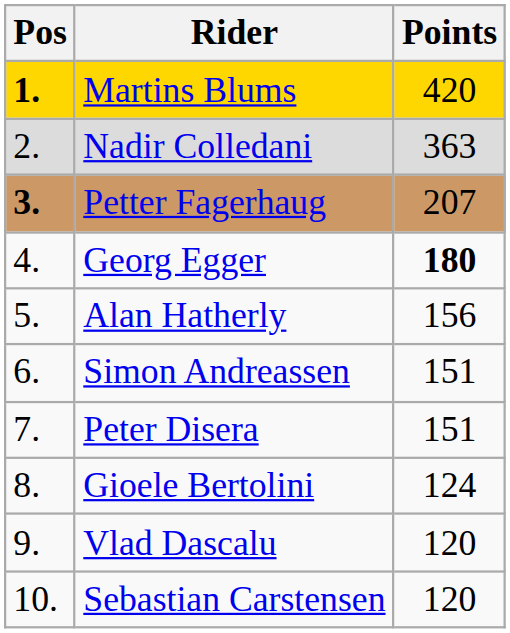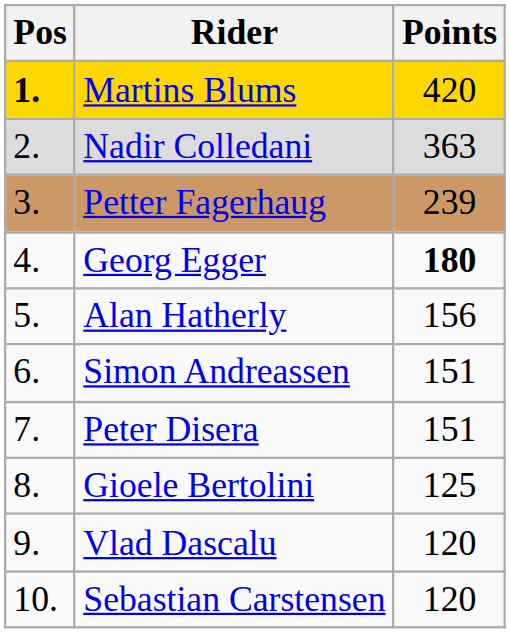 <table style="background: #f9f9f9" class=wikitable>
 <tr>
 <th>Pos</th>
 <th>Rider</th>
 <th>Points</th>
 </tr>
 <tr bgcolor=gold>
 <td><strong>1.</strong></td>
 <td> <a href='#'>Martins Blums</a></td>
 <td align=center>420</td>
 </tr>
 <tr bgcolor=DCDCDC>
 <td>2.</td>
 <td> <a href='#'>Nadir Colledani</a></td>
 <td align=center>363</td>
 </tr>
 <tr bgcolor=CC9966>
-<td><strong>3.</strong></td>
+<td>3.</td>
 <td> <a href='#'>Petter Fagerhaug</a></td>
-<td align=center>207</td>
+<td align=center>239</td>
 </tr>
 <tr>
 <td>4.</td>
 <td> <a href='#'>Georg Egger</a></td>
 <td align=center><strong>180</strong></td>
 </tr>
 <tr>
 <td>5.</td>
 <td> <a href='#'>Alan Hatherly</a></td>
 <td align=center>156</td>
 </tr>
 <tr>
 <td>6.</td>
 <td> <a href='#'>Simon Andreassen</a></td>
 <td align=center>151</td>
 </tr>
 <tr>
 <td>7.</td>
 <td> <a href='#'>Peter Disera</a></td>
 <td align=center>151</td>
 </tr>
 <tr>
 <td>8.</td>
 <td> <a href='#'>Gioele Bertolini</a></td>
-<td align=center>124</td>
+<td align=center>125</td>
 </tr>
 <tr>
 <td>9.</td>
 <td> <a href='#'>Vlad Dascalu</a></td>
 <td align=center>120</td>
 </tr>
 <tr>
 <td>10.</td>
 <td> <a href='#'>Sebastian Carstensen</a></td>
 <td align=center>120</td>
 </tr>
 </table>
